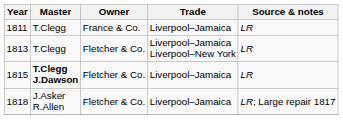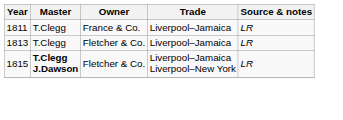 <table class=" wikitable">
 <tr>
 <th>Year</th>
 <th>Master</th>
 <th>Owner</th>
 <th>Trade</th>
 <th>Source & notes</th>
 </tr>
 <tr>
 <td>1811</td>
 <td>T.Clegg</td>
 <td>France & Co.</td>
 <td>Liverpool–Jamaica</td>
 <td><em>LR</em></td>
 </tr>
 <tr>
 <td>1813</td>
 <td>T.Clegg</td>
 <td>Fletcher & Co.</td>
-<td>Liverpool–Jamaica<br>Liverpool–New York</td>
+<td>Liverpool–Jamaica</td>
 <td><em>LR</em></td>
 </tr>
 <tr>
 <td>1815</td>
 <td><strong>T.Clegg<br>J.Dawson</strong></td>
 <td>Fletcher & Co.</td>
-<td>Liverpool–Jamaica</td>
+<td>Liverpool–Jamaica<br>Liverpool–New York</td>
 <td><em>LR</em></td>
-</tr>
-<tr>
-<td>1818</td>
-<td>J.Asker<br>R.Allen</td>
-<td>Fletcher & Co.</td>
-<td>Liverpool–Jamaica</td>
-<td><em>LR</em>; Large repair 1817</td>
 </tr>
 <tr>
 </tr>
 </table>
